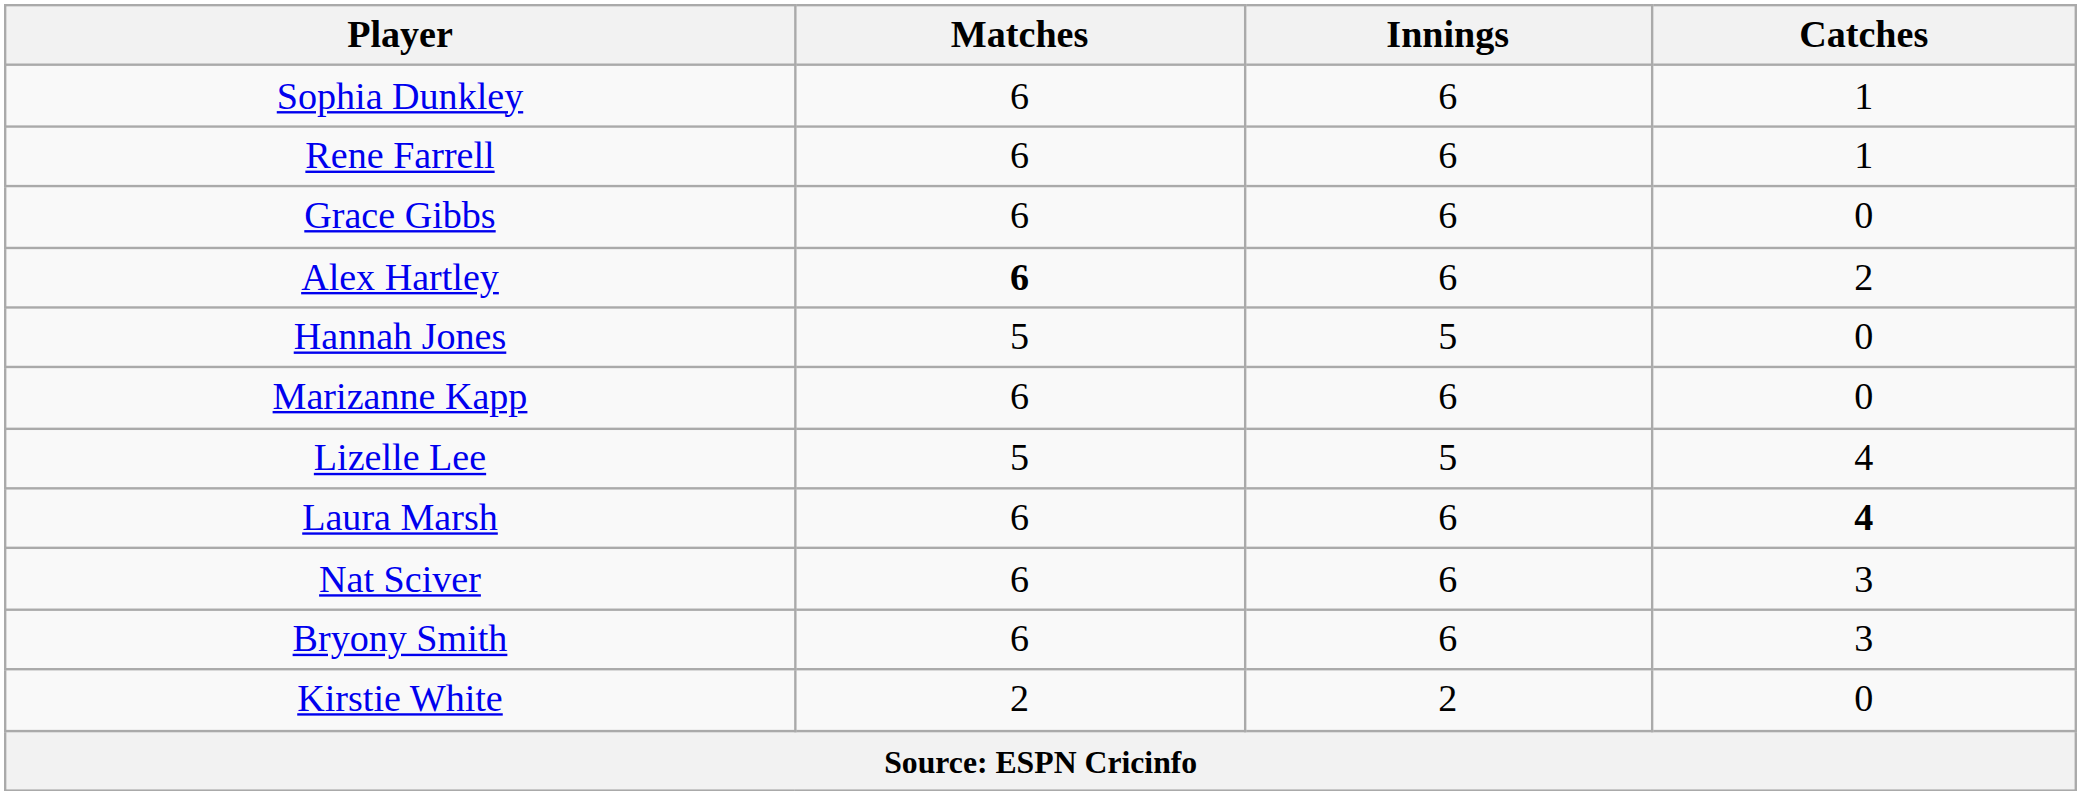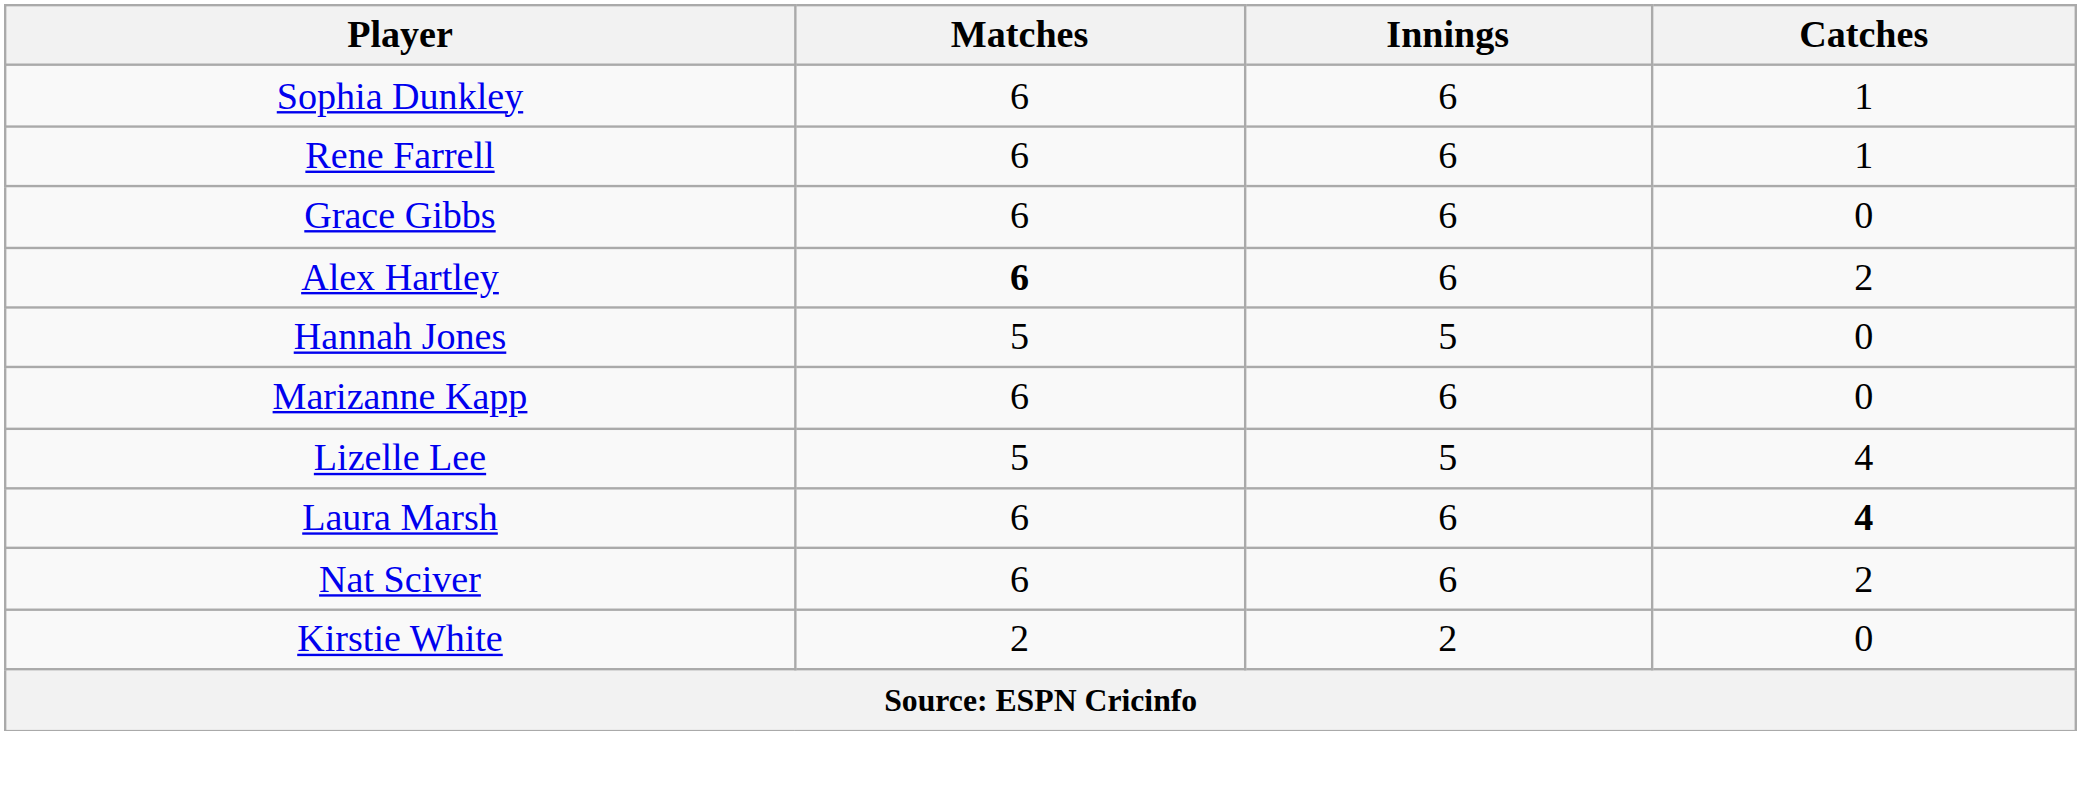 <table class="wikitable" style="text-align:center; width:55%;">
 <tr>
 <th>Player</th>
 <th>Matches</th>
 <th>Innings</th>
 <th>Catches</th>
 </tr>
 <tr>
 <td><a href='#'>Sophia Dunkley</a></td>
 <td>6</td>
 <td>6</td>
 <td>1</td>
 </tr>
 <tr>
 <td><a href='#'>Rene Farrell</a></td>
 <td>6</td>
 <td>6</td>
 <td>1</td>
 </tr>
 <tr>
 <td><a href='#'>Grace Gibbs</a></td>
 <td>6</td>
 <td>6</td>
 <td>0</td>
 </tr>
 <tr>
 <td><a href='#'>Alex Hartley</a></td>
 <td><strong>6</strong></td>
 <td>6</td>
 <td>2</td>
 </tr>
 <tr>
 <td><a href='#'>Hannah Jones</a></td>
 <td>5</td>
 <td>5</td>
 <td>0</td>
 </tr>
 <tr>
 <td><a href='#'>Marizanne Kapp</a></td>
 <td>6</td>
 <td>6</td>
 <td>0</td>
 </tr>
 <tr>
 <td><a href='#'>Lizelle Lee</a></td>
 <td>5</td>
 <td>5</td>
 <td>4</td>
 </tr>
 <tr>
 <td><a href='#'>Laura Marsh</a></td>
 <td>6</td>
 <td>6</td>
 <td><strong>4</strong></td>
 </tr>
 <tr>
 <td><a href='#'>Nat Sciver</a></td>
 <td>6</td>
 <td>6</td>
-<td>3</td>
-</tr>
-<tr>
-<td><a href='#'>Bryony Smith</a></td>
-<td>6</td>
-<td>6</td>
-<td>3</td>
+<td>2</td>
 </tr>
 <tr>
 <td><a href='#'>Kirstie White</a></td>
 <td>2</td>
 <td>2</td>
 <td>0</td>
 </tr>
 <tr>
 <th colspan="4"><small>Source: ESPN Cricinfo </small></th>
 </tr>
 </table>
